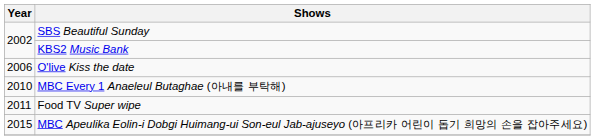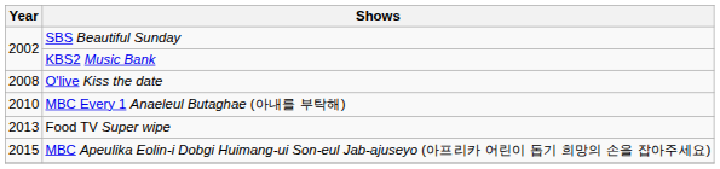 <table class="wikitable">
 <tr>
 <th>Year</th>
 <th>Shows</th>
 </tr>
 <tr>
 <td rowspan="2">2002</td>
 <td><a href='#'>SBS</a> <em>Beautiful Sunday</em></td>
 </tr>
 <tr>
 <td><a href='#'>KBS2</a> <em><a href='#'>Music Bank</a></em></td>
 </tr>
 <tr>
-<td>2006</td>
+<td>2008</td>
 <td><a href='#'>O'live</a> <em>Kiss the date</em></td>
 </tr>
 <tr>
 <td>2010</td>
 <td><a href='#'>MBC Every 1</a> <em>Anaeleul Butaghae</em> (아내를 부탁해)</td>
 </tr>
 <tr>
-<td>2011</td>
+<td>2013</td>
 <td>Food TV <em>Super wipe</em></td>
 </tr>
 <tr>
 <td>2015</td>
 <td><a href='#'>MBC</a> <em>Apeulika Eolin-i Dobgi Huimang-ui Son-eul Jab-ajuseyo</em> (아프리카 어린이 돕기 희망의 손을 잡아주세요)</td>
 </tr>
 <tr>
 </tr>
 </table>
